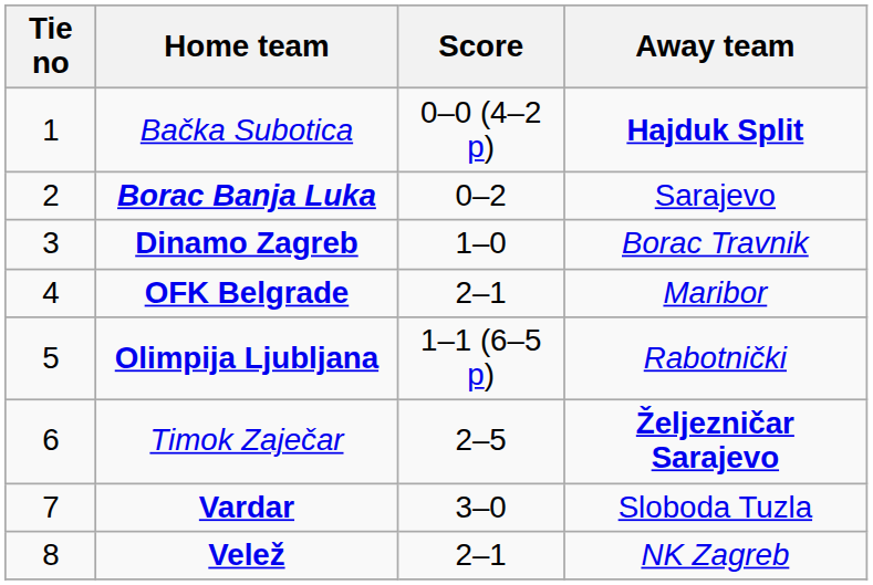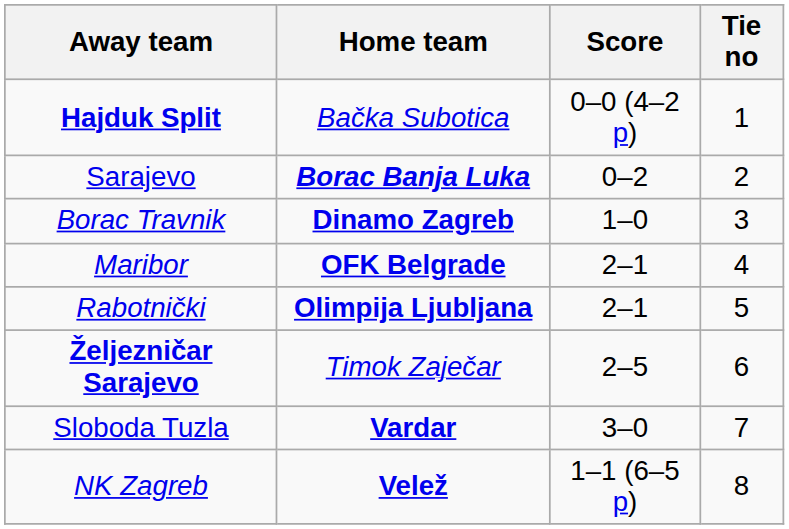 <table class="wikitable" style="text-align: center">
 <tr>
-<th width=40>Tie no</th>
+<th width=150>Away team</th>
 <th width=150>Home team</th>
 <th width=80>Score</th>
-<th width=150>Away team</th>
+<th width=40>Tie no</th>
 </tr>
 <tr>
-<td>1</td>
+<td><strong><a href='#'>Hajduk Split</a></strong></td>
 <td><em><a href='#'>Bačka Subotica</a></em></td>
 <td>0–0 (4–2 <a href='#'>p</a>)</td>
-<td><strong><a href='#'>Hajduk Split</a></strong></td>
+<td>1</td>
 </tr>
 <tr>
-<td>2</td>
+<td><a href='#'>Sarajevo</a></td>
 <td><strong><em><a href='#'>Borac Banja Luka</a></em></strong></td>
 <td>0–2</td>
-<td><a href='#'>Sarajevo</a></td>
+<td>2</td>
 </tr>
 <tr>
-<td>3</td>
+<td><em><a href='#'>Borac Travnik</a></em></td>
 <td><strong><a href='#'>Dinamo Zagreb</a></strong></td>
 <td>1–0</td>
-<td><em><a href='#'>Borac Travnik</a></em></td>
+<td>3</td>
 </tr>
 <tr>
-<td>4</td>
+<td><em><a href='#'>Maribor</a></em></td>
 <td><strong><a href='#'>OFK Belgrade</a></strong></td>
 <td>2–1</td>
-<td><em><a href='#'>Maribor</a></em></td>
+<td>4</td>
 </tr>
 <tr>
+<td><em><a href='#'>Rabotnički</a></em></td>
+<td><strong><a href='#'>Olimpija Ljubljana</a></strong></td>
+<td>2–1</td>
 <td>5</td>
-<td><strong><a href='#'>Olimpija Ljubljana</a></strong></td>
-<td>1–1 (6–5 <a href='#'>p</a>)</td>
-<td><em><a href='#'>Rabotnički</a></em></td>
 </tr>
 <tr>
-<td>6</td>
+<td><strong><a href='#'>Željezničar Sarajevo</a></strong></td>
 <td><em><a href='#'>Timok Zaječar</a></em></td>
 <td>2–5</td>
-<td><strong><a href='#'>Željezničar Sarajevo</a></strong></td>
+<td>6</td>
 </tr>
 <tr>
-<td>7</td>
+<td><a href='#'>Sloboda Tuzla</a></td>
 <td><strong><a href='#'>Vardar</a></strong></td>
 <td>3–0</td>
-<td><a href='#'>Sloboda Tuzla</a></td>
+<td>7</td>
 </tr>
 <tr>
+<td><em><a href='#'>NK Zagreb</a></em></td>
+<td><strong><a href='#'>Velež</a></strong></td>
+<td>1–1 (6–5 <a href='#'>p</a>)</td>
 <td>8</td>
-<td><strong><a href='#'>Velež</a></strong></td>
-<td>2–1</td>
-<td><em><a href='#'>NK Zagreb</a></em></td>
 </tr>
 </table>
